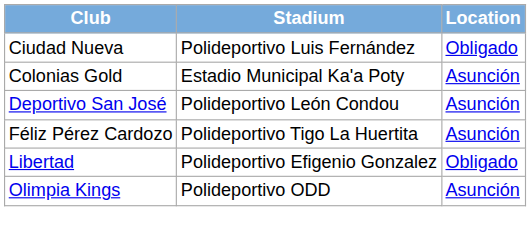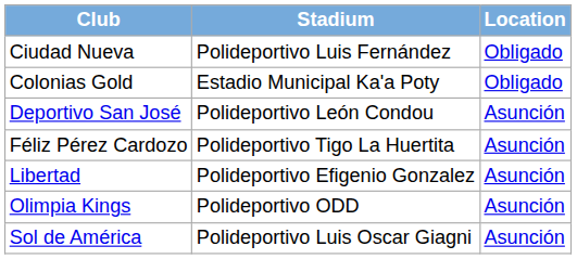 <table class="wikitable" style="background:#FFFFFF">
 <tr>
 <th style="background:#75AADB; color:#FFFFFF">Club</th>
 <th style="background:#75AADB; color:#FFFFFF">Stadium</th>
 <th style="background:#75AADB; color:#FFFFFF">Location</th>
 </tr>
 <tr align=center>
 <td align=left>Ciudad Nueva</td>
 <td align=left>Polideportivo Luis Fernández</td>
 <td align=left> <a href='#'>Obligado</a></td>
 </tr>
 <tr align=center>
 <td align=left>Colonias Gold</td>
 <td align=left>Estadio Municipal Ka'a Poty</td>
-<td align=left> <a href='#'>Asunción</a></td>
+<td align=left> <a href='#'>Obligado</a></td>
 </tr>
 <tr align=center>
 <td align=left><a href='#'>Deportivo San José</a></td>
 <td align=left>Polideportivo León Condou</td>
 <td align=left> <a href='#'>Asunción</a></td>
 </tr>
 <tr align=center>
 <td align=left>Féliz Pérez Cardozo</td>
 <td align=left>Polideportivo Tigo La Huertita</td>
 <td align=left> <a href='#'>Asunción</a></td>
 </tr>
 <tr align=center>
 <td align=left><a href='#'>Libertad</a></td>
 <td align=left>Polideportivo Efigenio Gonzalez</td>
-<td align=left> <a href='#'>Obligado</a></td>
+<td align=left> <a href='#'>Asunción</a></td>
 </tr>
 <tr align=center>
 <td align=left><a href='#'>Olimpia Kings</a></td>
 <td align=left>Polideportivo ODD</td>
 <td align=left> <a href='#'>Asunción</a></td>
 </tr>
+<tr align=center>
+<td align=left><a href='#'>Sol de América</a></td>
+<td align=left>Polideportivo Luis Oscar Giagni</td>
+<td align=left> <a href='#'>Asunción</a></td>
+</tr>
 </table>
